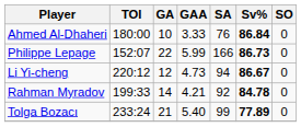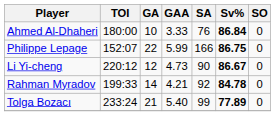 <table class="wikitable sortable" style="text-align:center;">
 <tr>
 <th>Player</th>
 <th>TOI</th>
 <th>GA</th>
 <th>GAA</th>
 <th>SA</th>
 <th>Sv%</th>
 <th>SO</th>
 </tr>
 <tr>
 <td style="text-align:left;"> <a href='#'>Ahmed Al-Dhaheri</a></td>
 <td>180:00</td>
 <td>10</td>
 <td>3.33</td>
 <td>76</td>
 <td><strong>86.84</strong></td>
 <td>0</td>
 </tr>
 <tr>
 <td style="text-align:left;"> <a href='#'>Philippe Lepage</a></td>
 <td>152:07</td>
 <td>22</td>
 <td>5.99</td>
 <td>166</td>
-<td><strong>86.73</strong></td>
+<td><strong>86.75</strong></td>
 <td>0</td>
 </tr>
 <tr>
 <td style="text-align:left;"> <a href='#'>Li Yi-cheng</a></td>
 <td>220:12</td>
 <td>12</td>
 <td>4.73</td>
-<td>94</td>
+<td>90</td>
 <td><strong>86.67</strong></td>
 <td>0</td>
 </tr>
 <tr>
 <td style="text-align:left;"> <a href='#'>Rahman Myradov</a></td>
 <td>199:33</td>
 <td>14</td>
 <td>4.21</td>
 <td>92</td>
 <td><strong>84.78</strong></td>
 <td>0</td>
 </tr>
 <tr>
 <td style="text-align:left;"> <a href='#'>Tolga Bozacı</a></td>
 <td>233:24</td>
 <td>21</td>
 <td>5.40</td>
 <td>99</td>
 <td><strong>77.89</strong></td>
 <td>0</td>
 </tr>
 <tr>
 </tr>
 </table>
